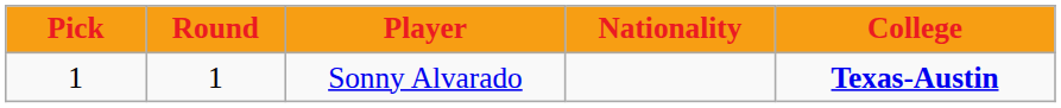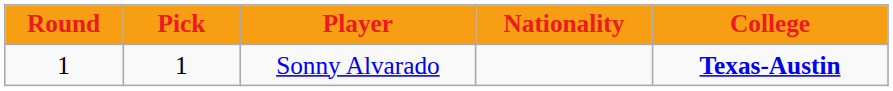 <table class="wikitable sortable sortable">
 <tr>
+<th style="background:#f79e13; color:#eb1b22" width="10%">Round</th>
 <th style="background:#f79e13; color:#eb1b22" width="10%">Pick</th>
-<th style="background:#f79e13; color:#eb1b22" width="10%">Round</th>
 <th style="background:#f79e13; color:#eb1b22" width="20%">Player</th>
 <th style="background:#f79e13; color:#eb1b22" width="15%">Nationality</th>
 <th style="background:#f79e13; color:#eb1b22" width="20%">College</th>
 </tr>
 <tr style="text-align: center">
 <td align="center">1</td>
 <td align="center">1</td>
 <td><a href='#'>Sonny Alvarado</a></td>
 <td></td>
 <td><strong><a href='#'>Texas-Austin</a></strong></td>
 </tr>
 </table>
